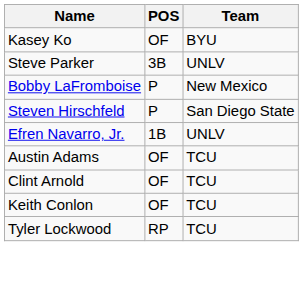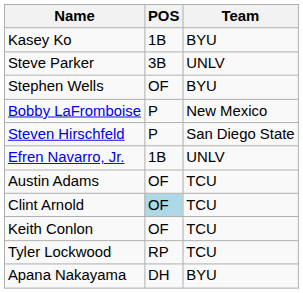 <table class=wikitable>
 <tr>
 <th>Name</th>
 <th>POS</th>
 <th>Team</th>
 </tr>
 <tr>
 <td>Kasey Ko</td>
-<td>OF</td>
+<td>1B</td>
 <td>BYU</td>
 </tr>
 <tr>
 <td>Steve Parker</td>
 <td>3B</td>
 <td>UNLV</td>
+</tr>
+<tr>
+<td>Stephen Wells</td>
+<td>OF</td>
+<td>BYU</td>
 </tr>
 <tr>
 <td><a href='#'>Bobby LaFromboise</a></td>
 <td>P</td>
 <td>New Mexico</td>
 </tr>
 <tr>
 <td><a href='#'>Steven Hirschfeld</a></td>
 <td>P</td>
 <td>San Diego State</td>
 </tr>
 <tr>
 <td><a href='#'>Efren Navarro, Jr.</a></td>
 <td>1B</td>
 <td>UNLV</td>
 </tr>
 <tr>
 <td>Austin Adams</td>
 <td>OF</td>
 <td>TCU</td>
 </tr>
 <tr>
 <td>Clint Arnold</td>
-<td>OF</td>
+<td style="background: lightblue;">OF</td>
 <td>TCU</td>
 </tr>
 <tr>
 <td>Keith Conlon</td>
 <td>OF</td>
 <td>TCU</td>
 </tr>
 <tr>
 <td>Tyler Lockwood</td>
 <td>RP</td>
 <td>TCU</td>
 </tr>
+<tr>
+<td>Apana Nakayama</td>
+<td>DH</td>
+<td>BYU</td>
+</tr>
 </table>
